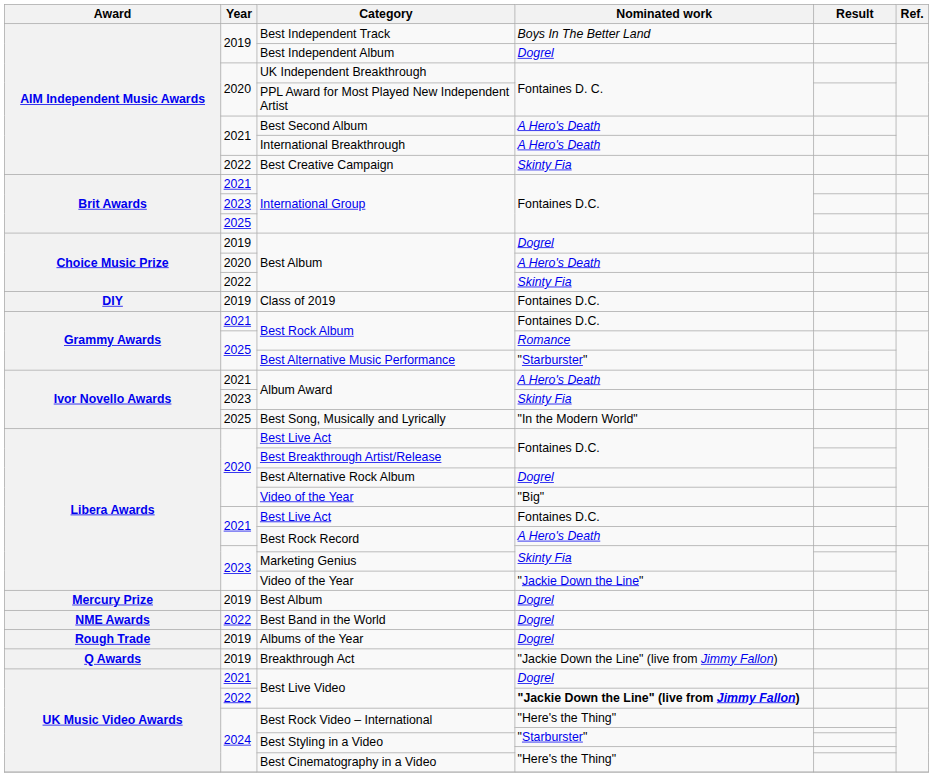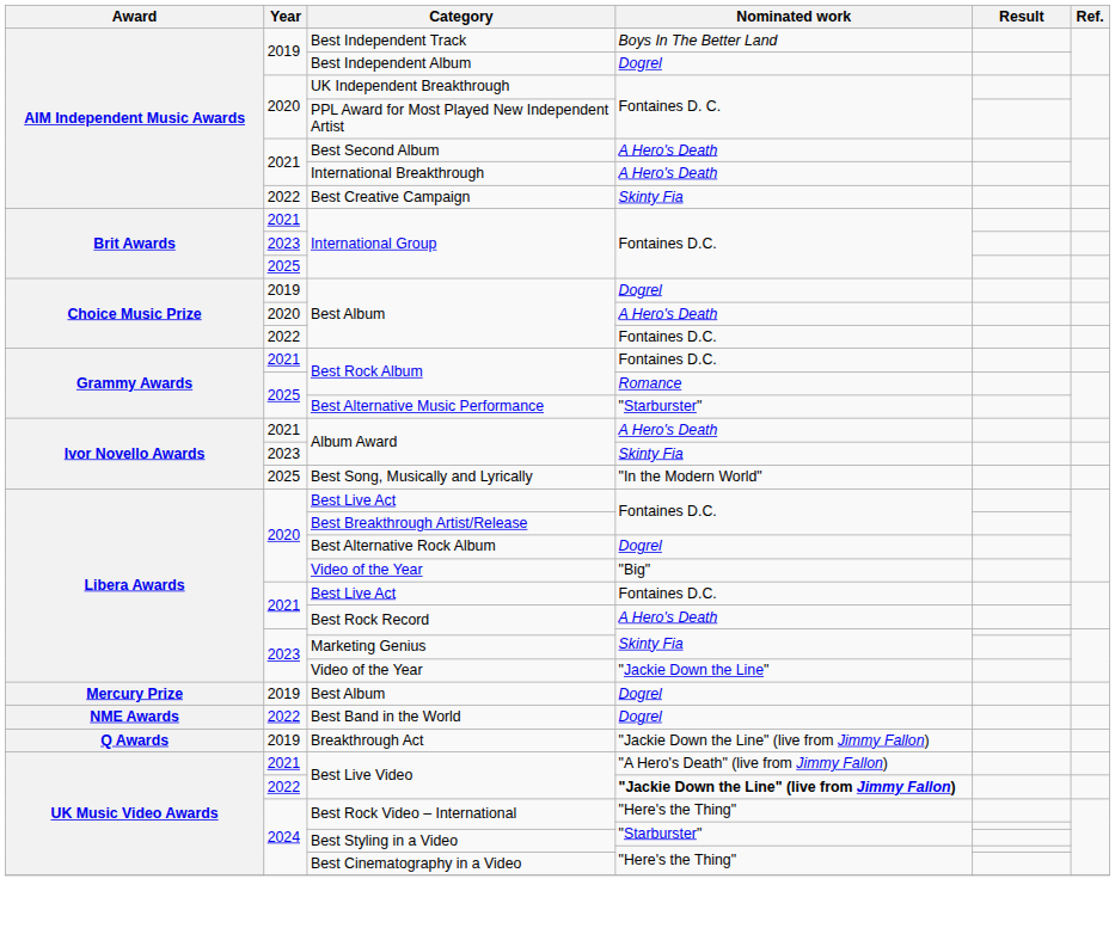 <table class="wikitable sortable plainrowheaders" style="width:95%;">
 <tr>
 <th style="width:21%;">Award</th>
 <th width=3%>Year</th>
 <th style="width:25%;">Category</th>
 <th style="width:29%;">Nominated work</th>
 <th style="width:8%;">Result</th>
 <th style="width:3%;">Ref.</th>
 </tr>
 <tr>
 <th scope="row" rowspan="7"><a href='#'>AIM Independent Music Awards</a></th>
 <td rowspan="2">2019</td>
 <td>Best Independent Track</td>
 <td><em>Boys In The Better Land</em></td>
 <td></td>
 <td rowspan="2"></td>
 </tr>
 <tr>
 <td>Best Independent Album</td>
 <td><em><a href='#'>Dogrel</a></em></td>
 <td></td>
 </tr>
 <tr>
 <td rowspan="2">2020</td>
 <td>UK Independent Breakthrough</td>
 <td rowspan="2">Fontaines D. C.</td>
 <td></td>
 <td rowspan="2"></td>
 </tr>
 <tr>
 <td>PPL Award for Most Played New Independent Artist</td>
 <td></td>
 </tr>
 <tr>
 <td rowspan="2">2021</td>
 <td>Best Second Album</td>
 <td><em><a href='#'>A Hero's Death</a></em></td>
 <td></td>
 <td rowspan="2"></td>
 </tr>
 <tr>
 <td>International Breakthrough</td>
 <td><em><a href='#'>A Hero's Death</a></em></td>
 <td></td>
 </tr>
 <tr>
 <td>2022</td>
 <td>Best Creative Campaign</td>
 <td><em><a href='#'>Skinty Fia</a></em></td>
 <td></td>
 <td></td>
 </tr>
 <tr>
 <th scope="row" rowspan="3"><a href='#'>Brit Awards</a></th>
 <td><a href='#'>2021</a></td>
 <td rowspan="3"><a href='#'>International Group</a></td>
 <td rowspan="3">Fontaines D.C.</td>
 <td></td>
 <td></td>
 </tr>
 <tr>
 <td><a href='#'>2023</a></td>
 <td></td>
 <td></td>
 </tr>
 <tr>
 <td><a href='#'>2025</a></td>
 <td></td>
 <td></td>
 </tr>
 <tr>
 <th scope="row" rowspan="3"><a href='#'>Choice Music Prize</a></th>
 <td>2019</td>
 <td rowspan="3">Best Album</td>
 <td><em><a href='#'>Dogrel</a></em></td>
 <td></td>
 <td></td>
 </tr>
 <tr>
 <td>2020</td>
 <td><em><a href='#'>A Hero's Death</a></em></td>
 <td></td>
 <td></td>
 </tr>
 <tr>
 <td>2022</td>
-<td><em><a href='#'>Skinty Fia</a></em></td>
-<td></td>
-<td></td>
-</tr>
-<tr>
-<th scope="row"><a href='#'>DIY</a></th>
-<td>2019</td>
-<td>Class of 2019</td>
 <td>Fontaines D.C.</td>
 <td></td>
 <td></td>
 </tr>
 <tr>
 <th rowspan="3" scope="row"><a href='#'>Grammy Awards</a></th>
 <td><a href='#'>2021</a></td>
 <td rowspan="2"><a href='#'>Best Rock Album</a></td>
 <td>Fontaines D.C.</td>
 <td></td>
 <td></td>
 </tr>
 <tr>
 <td rowspan="2"><a href='#'>2025</a></td>
 <td><em><a href='#'>Romance</a></em></td>
 <td></td>
 <td rowspan="2"></td>
 </tr>
 <tr>
 <td><a href='#'>Best Alternative Music Performance</a></td>
 <td>"<a href='#'>Starburster</a>"</td>
 <td></td>
 </tr>
 <tr>
 <th rowspan="3" scope="row"><a href='#'>Ivor Novello Awards</a></th>
 <td>2021</td>
 <td rowspan="2">Album Award</td>
 <td><em><a href='#'>A Hero's Death</a></em></td>
 <td></td>
 <td></td>
 </tr>
 <tr>
 <td>2023</td>
 <td><em><a href='#'>Skinty Fia</a></em></td>
 <td></td>
 <td></td>
 </tr>
 <tr>
 <td>2025</td>
 <td>Best Song, Musically and Lyrically</td>
 <td>"In the Modern World"</td>
 <td></td>
 <td></td>
 </tr>
 <tr>
 <th scope="row" rowspan="9"><a href='#'>Libera Awards</a></th>
 <td rowspan="4"><a href='#'>2020</a></td>
 <td><a href='#'>Best Live Act</a></td>
 <td rowspan="2">Fontaines D.C.</td>
 <td></td>
 <td rowspan="4"></td>
 </tr>
 <tr>
 <td><a href='#'>Best Breakthrough Artist/Release</a></td>
 <td></td>
 </tr>
 <tr>
 <td>Best Alternative Rock Album</td>
 <td><em><a href='#'>Dogrel</a></em></td>
 <td></td>
 </tr>
 <tr>
 <td><a href='#'>Video of the Year</a></td>
 <td>"Big"</td>
 <td></td>
 </tr>
 <tr>
 <td rowspan="2"><a href='#'>2021</a></td>
 <td><a href='#'>Best Live Act</a></td>
 <td>Fontaines D.C.</td>
 <td></td>
 <td rowspan="2"></td>
 </tr>
 <tr>
 <td rowspan="2">Best Rock Record</td>
 <td><em><a href='#'>A Hero's Death</a></em></td>
 <td></td>
 </tr>
 <tr>
 <td rowspan="3"><a href='#'>2023</a></td>
 <td rowspan="2"><em><a href='#'>Skinty Fia</a></em></td>
 <td></td>
 <td rowspan="3"></td>
 </tr>
 <tr>
 <td>Marketing Genius</td>
 <td></td>
 </tr>
 <tr>
 <td>Video of the Year</td>
 <td>"<a href='#'>Jackie Down the Line</a>"</td>
 <td></td>
 </tr>
 <tr>
 <th scope="row"><a href='#'>Mercury Prize</a></th>
 <td>2019</td>
 <td>Best Album</td>
 <td><em><a href='#'>Dogrel</a></em></td>
 <td></td>
 <td></td>
 </tr>
 <tr>
 <th scope="row"><a href='#'>NME Awards</a></th>
 <td><a href='#'>2022</a></td>
 <td>Best Band in the World</td>
 <td><em><a href='#'>Dogrel</a></em></td>
 <td></td>
 <td></td>
 </tr>
 <tr>
-<th scope="row"><a href='#'>Rough Trade</a></th>
-<td>2019</td>
-<td>Albums of the Year</td>
-<td><em><a href='#'>Dogrel</a></em></td>
-<td></td>
-<td></td>
-</tr>
-<tr>
 <th scope="row"><a href='#'>Q Awards</a></th>
 <td>2019</td>
 <td>Breakthrough Act</td>
 <td>"Jackie Down the Line" (live from <em><a href='#'>Jimmy Fallon</a></em>)</td>
 <td></td>
 <td></td>
 </tr>
 <tr>
 <th scope="row" rowspan="7"><a href='#'>UK Music Video Awards</a></th>
 <td><a href='#'>2021</a></td>
 <td rowspan="2">Best Live Video</td>
-<td><em><a href='#'>Dogrel</a></em></td>
+<td>"A Hero's Death" (live from <em><a href='#'>Jimmy Fallon</a></em>)</td>
 <td></td>
 <td></td>
 </tr>
 <tr>
 <td><a href='#'>2022</a></td>
 <td><strong>"Jackie Down the Line" (live from <em><a href='#'>Jimmy Fallon</a></em>)</strong></td>
 <td></td>
 <td></td>
 </tr>
 <tr>
 <td rowspan="5"><a href='#'>2024</a></td>
 <td rowspan="2">Best Rock Video – International</td>
 <td>"Here's the Thing"</td>
 <td></td>
 <td rowspan="5"></td>
 </tr>
 <tr>
 <td rowspan="2">"<a href='#'>Starburster</a>"</td>
 <td></td>
 </tr>
 <tr>
 <td rowspan="2">Best Styling in a Video</td>
 <td></td>
 </tr>
 <tr>
 <td rowspan="2">"Here's the Thing"</td>
 <td></td>
 </tr>
 <tr>
 <td>Best Cinematography in a Video</td>
 <td></td>
 </tr>
 <tr>
 </tr>
 </table>
